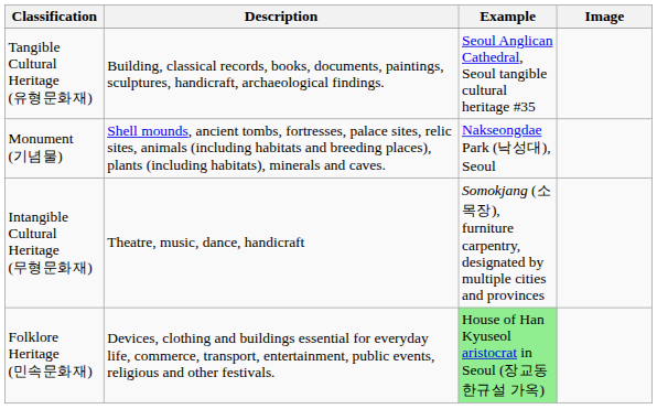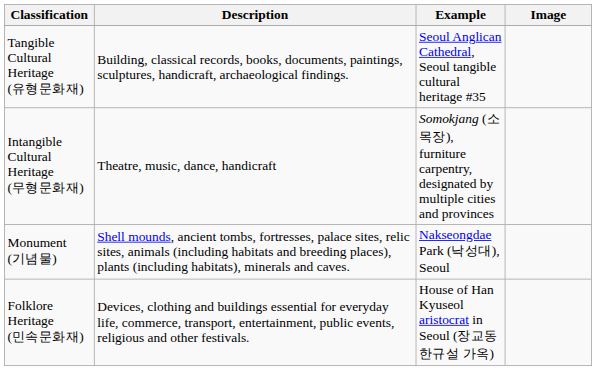 <table class="wikitable" width="700px">
 <tr>
 <th width="100px">Classification</th>
 <th width="400px">Description</th>
 <th width="100px">Example</th>
 <th width="100px">Image</th>
 </tr>
 <tr>
 </tr>
 <tr>
 <td>Tangible Cultural Heritage<br>(유형문화재)</td>
 <td>Building, classical records, books, documents, paintings, sculptures, handicraft, archaeological findings.</td>
 <td><a href='#'>Seoul Anglican Cathedral</a>, Seoul tangible cultural heritage #35</td>
 <td></td>
 </tr>
 <tr>
+<td>Intangible Cultural Heritage<br>(무형문화재)</td>
+<td>Theatre, music, dance, handicraft</td>
+<td><em>Somokjang</em> (소목장), furniture carpentry, designated by multiple cities and provinces</td>
+<td></td>
+</tr>
+<tr>
 <td>Monument<br>(기념물)</td>
 <td><a href='#'>Shell mounds</a>, ancient tombs, fortresses, palace sites, relic sites, animals (including habitats and breeding places), plants (including habitats), minerals and caves.</td>
 <td><a href='#'>Nakseongdae</a> Park (낙성대), Seoul</td>
 <td></td>
 </tr>
 <tr>
-<td>Intangible Cultural Heritage<br>(무형문화재)</td>
-<td>Theatre, music, dance, handicraft</td>
-<td><em>Somokjang</em> (소목장), furniture carpentry, designated by multiple cities and provinces</td>
-<td></td>
-</tr>
-<tr>
 <td>Folklore Heritage<br>(민속문화재)</td>
 <td>Devices, clothing and buildings essential for everyday life, commerce, transport, entertainment, public events, religious and other festivals.</td>
-<td style="background: lightgreen;">House of Han Kyuseol <a href='#'>aristocrat</a> in Seoul (장교동 한규설 가옥)</td>
+<td>House of Han Kyuseol <a href='#'>aristocrat</a> in Seoul (장교동 한규설 가옥)</td>
 <td></td>
 </tr>
 </table>
